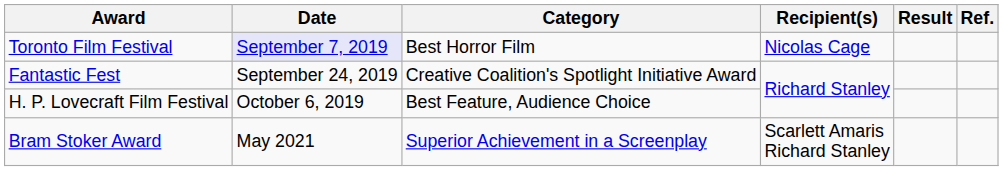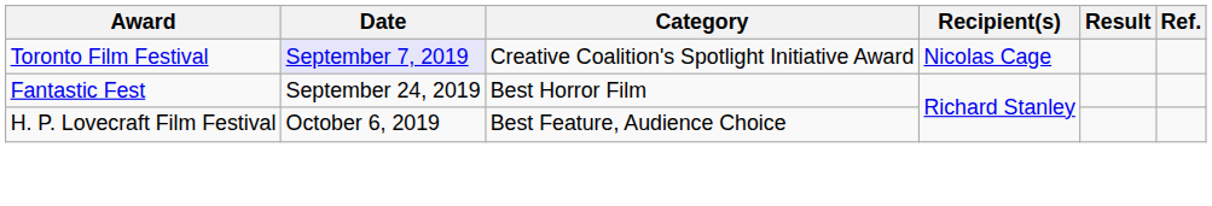 <table class="wikitable plainrowheaders">
 <tr>
 <th scope="col">Award</th>
 <th scope="col">Date</th>
 <th scope="col">Category</th>
 <th scope="col">Recipient(s)</th>
 <th scope="col">Result</th>
 <th>Ref.</th>
 </tr>
 <tr>
 <td><a href='#'>Toronto Film Festival</a></td>
 <td style="background: lavender;"><a href='#'>September 7, 2019</a></td>
-<td>Best Horror Film</td>
+<td>Creative Coalition's Spotlight Initiative Award</td>
 <td><a href='#'>Nicolas Cage</a></td>
 <td></td>
 <td></td>
 </tr>
 <tr>
 <td><a href='#'>Fantastic Fest</a></td>
 <td>September 24, 2019</td>
-<td>Creative Coalition's Spotlight Initiative Award</td>
+<td>Best Horror Film</td>
 <td rowspan=2><a href='#'>Richard Stanley</a></td>
 <td></td>
 <td></td>
 </tr>
 <tr>
 <td>H. P. Lovecraft Film Festival</td>
 <td>October 6, 2019</td>
 <td>Best Feature, Audience Choice</td>
 <td></td>
 <td></td>
 </tr>
-<tr>
-<td><a href='#'>Bram Stoker Award</a></td>
-<td>May 2021</td>
-<td><a href='#'>Superior Achievement in a Screenplay</a></td>
-<td>Scarlett Amaris<br>Richard Stanley</td>
-<td></td>
-<td></td>
-</tr>
 </table>
